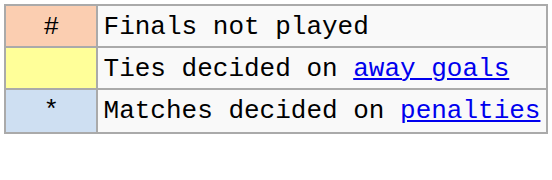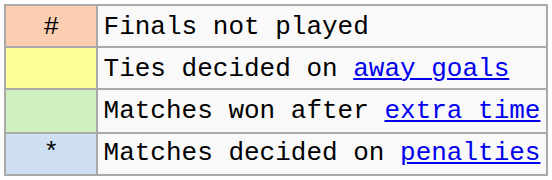 <table class="wikitable">
 <tr>
 <td width=40px align=center style="background-color:#FBCEB1">#</td>
 <td>Finals not played</td>
 </tr>
 <tr>
 <td width="40px" bgcolor="#FFFF99" align="center"></td>
 <td>Ties decided on <a href='#'>away goals</a></td>
 </tr>
 <tr>
+<td width=40px align=center style="background-color:#D0F0C0"></td>
+<td>Matches won after <a href='#'>extra time</a></td>
+</tr>
+<tr>
 <td width=40px align=center style="background-color:#CEDFF2">*</td>
 <td>Matches decided on <a href='#'>penalties</a></td>
 </tr>
 </table>
